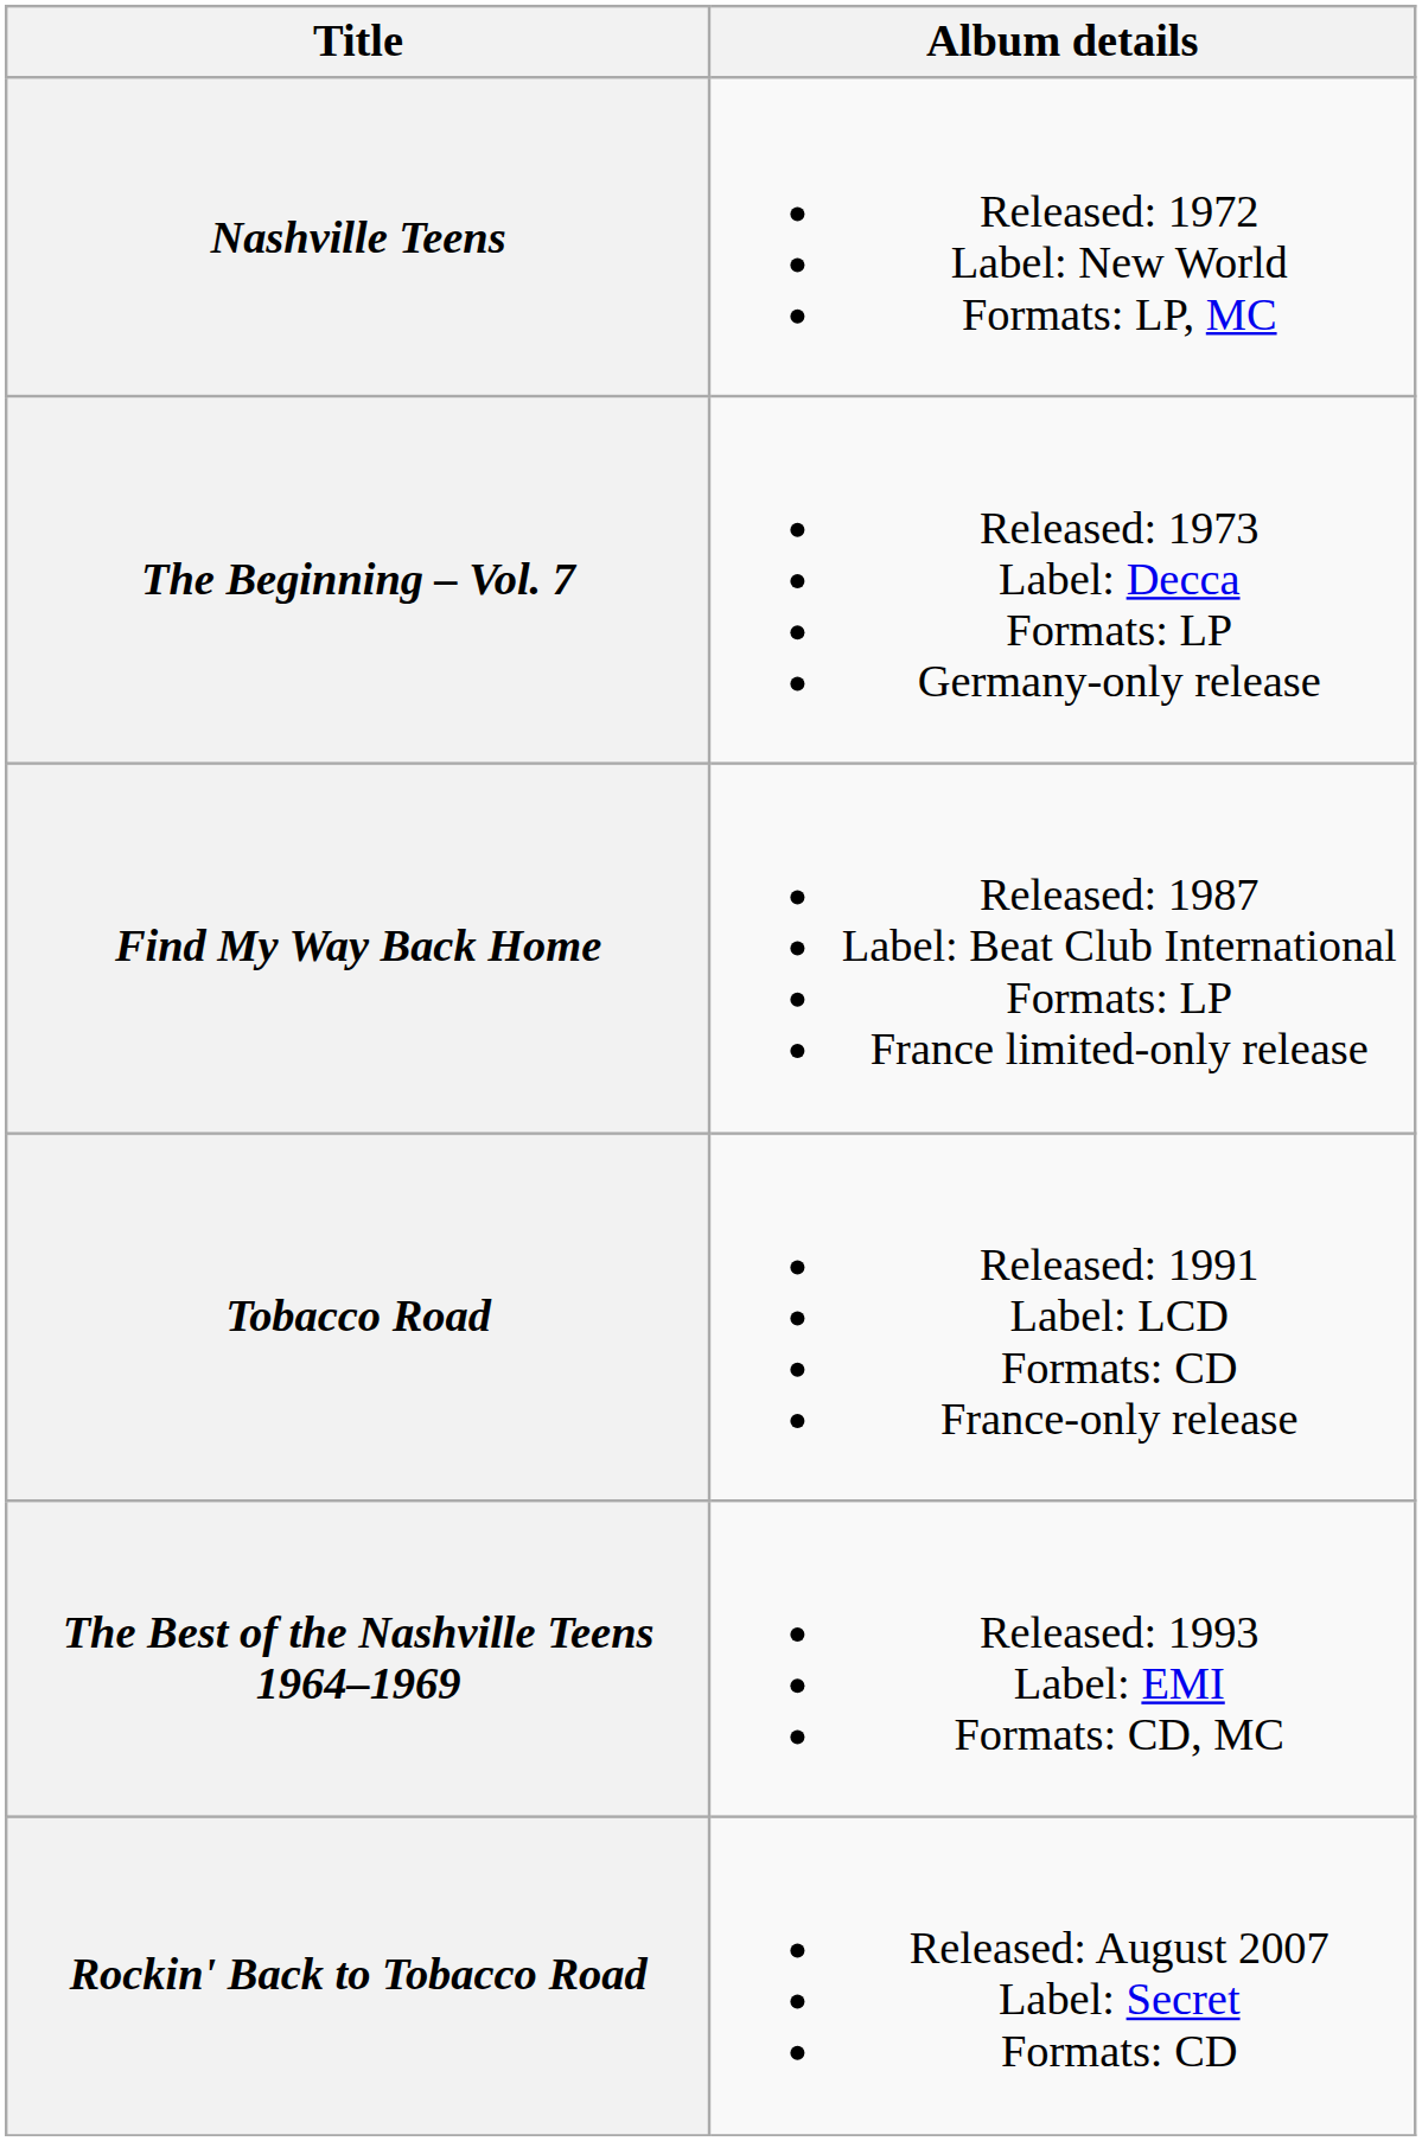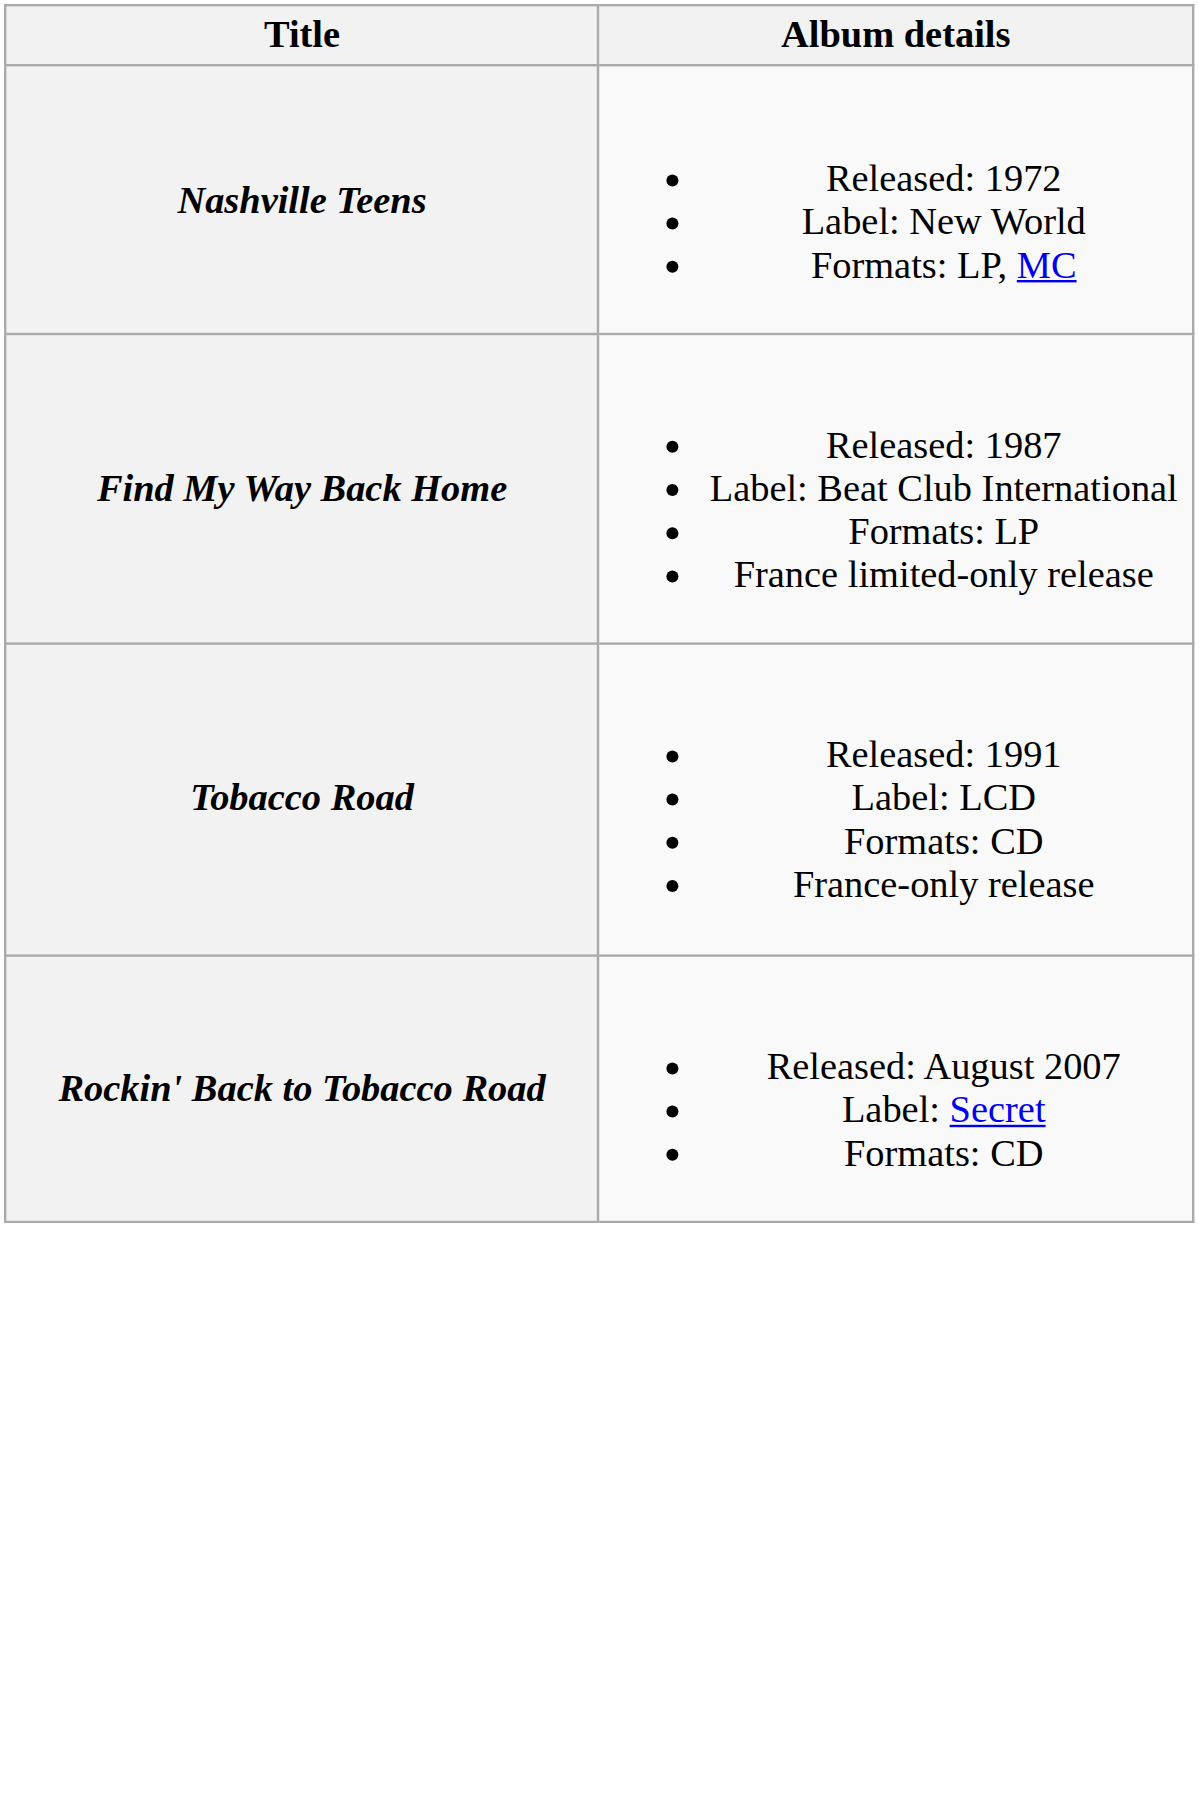 <table class="wikitable plainrowheaders" style="text-align:center;">
 <tr>
 <th scope="col" style="width:15em;">Title</th>
 <th scope="col" style="width:15em;">Album details</th>
 </tr>
 <tr>
 <th scope="row"><em>Nashville Teens</em></th>
 <td><br><ul><li>Released: 1972</li><li>Label: New World</li><li>Formats: LP, <a href='#'>MC</a></li></ul></td>
 </tr>
 <tr>
-<th scope="row"><em>The Beginning – Vol. 7</em></th>
-<td><br><ul><li>Released: 1973</li><li>Label: <a href='#'>Decca</a></li><li>Formats: LP</li><li>Germany-only release</li></ul></td>
-</tr>
-<tr>
 <th scope="row"><em>Find My Way Back Home</em></th>
 <td><br><ul><li>Released: 1987</li><li>Label: Beat Club International</li><li>Formats: LP</li><li>France limited-only release</li></ul></td>
 </tr>
 <tr>
 <th scope="row"><em>Tobacco Road</em></th>
 <td><br><ul><li>Released: 1991</li><li>Label: LCD</li><li>Formats: CD</li><li>France-only release</li></ul></td>
 </tr>
 <tr>
-<th scope="row"><em>The Best of the Nashville Teens 1964–1969</em></th>
-<td><br><ul><li>Released: 1993</li><li>Label: <a href='#'>EMI</a></li><li>Formats: CD, MC</li></ul></td>
-</tr>
-<tr>
 <th scope="row"><em>Rockin' Back to Tobacco Road</em></th>
 <td><br><ul><li>Released: August 2007</li><li>Label: <a href='#'>Secret</a></li><li>Formats: CD</li></ul></td>
 </tr>
 </table>
